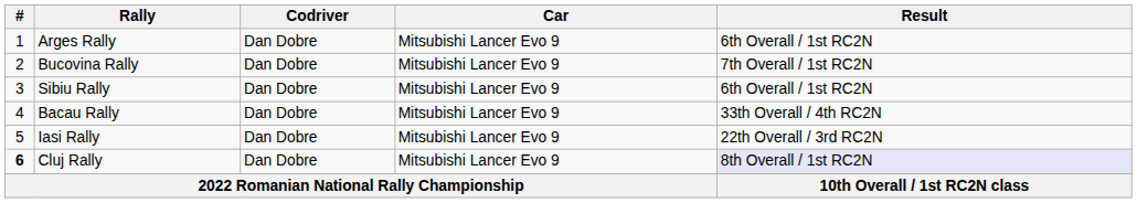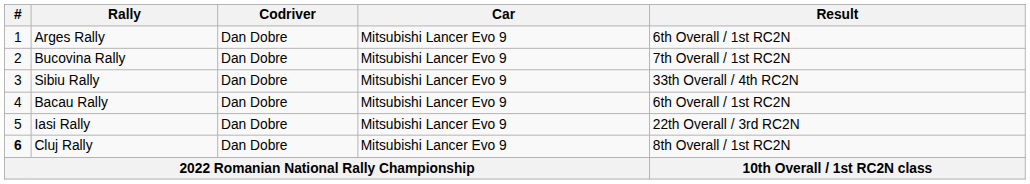 <table class="wikitable" width="75%">
 <tr>
 <th>#</th>
 <th>Rally</th>
 <th>Codriver</th>
 <th>Car</th>
 <th>Result</th>
 </tr>
 <tr>
 <td align="center">1</td>
 <td>Arges Rally</td>
 <td>Dan Dobre</td>
 <td>Mitsubishi Lancer Evo 9</td>
 <td>6th Overall / 1st RC2N</td>
 </tr>
 <tr>
 <td align="center">2</td>
 <td>Bucovina Rally</td>
 <td>Dan Dobre</td>
 <td>Mitsubishi Lancer Evo 9</td>
 <td>7th Overall / 1st RC2N</td>
 </tr>
 <tr>
 <td align="center">3</td>
 <td>Sibiu Rally</td>
 <td>Dan Dobre</td>
 <td>Mitsubishi Lancer Evo 9</td>
-<td>6th Overall / 1st RC2N</td>
+<td>33th Overall / 4th RC2N</td>
 </tr>
 <tr>
 <td align="center">4</td>
 <td>Bacau Rally</td>
 <td>Dan Dobre</td>
 <td>Mitsubishi Lancer Evo 9</td>
-<td>33th Overall / 4th RC2N</td>
+<td>6th Overall / 1st RC2N</td>
 </tr>
 <tr>
 <td align="center">5</td>
 <td>Iasi Rally</td>
 <td>Dan Dobre</td>
 <td>Mitsubishi Lancer Evo 9</td>
 <td>22th Overall / 3rd RC2N</td>
 </tr>
 <tr>
 <td align="center"><strong>6</strong></td>
 <td>Cluj Rally</td>
 <td>Dan Dobre</td>
 <td>Mitsubishi Lancer Evo 9</td>
-<td style="background: lavender;">8th Overall / 1st RC2N</td>
+<td>8th Overall / 1st RC2N</td>
 </tr>
 <tr>
 <th scope="row" colspan=4>2022 Romanian National Rally Championship</th>
 <th>10th Overall / 1st RC2N class</th>
 </tr>
 </table>
